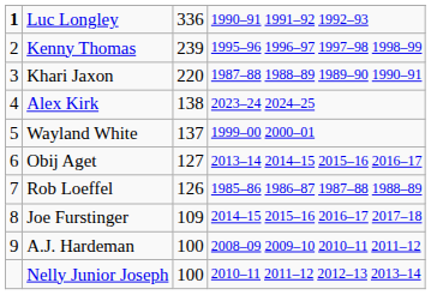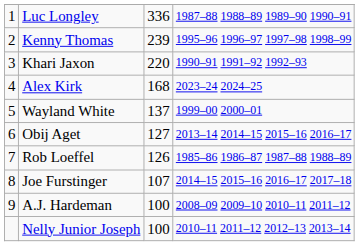 <table class="wikitable">
 <tr>
 </tr>
 <tr>
-<td><strong>1</strong></td>
+<td>1</td>
 <td><a href='#'>Luc Longley</a></td>
 <td>336</td>
-<td style="font-size:80%;"><a href='#'>1990–91</a> <a href='#'>1991–92</a> <a href='#'>1992–93</a></td>
+<td style="font-size:80%;"><a href='#'>1987–88</a> <a href='#'>1988–89</a> <a href='#'>1989–90</a> <a href='#'>1990–91</a></td>
 </tr>
 <tr>
 <td>2</td>
 <td><a href='#'>Kenny Thomas</a></td>
 <td>239</td>
 <td style="font-size:80%;"><a href='#'>1995–96</a> <a href='#'>1996–97</a> <a href='#'>1997–98</a> <a href='#'>1998–99</a></td>
 </tr>
 <tr>
 <td>3</td>
 <td>Khari Jaxon</td>
 <td>220</td>
-<td style="font-size:80%;"><a href='#'>1987–88</a> <a href='#'>1988–89</a> <a href='#'>1989–90</a> <a href='#'>1990–91</a></td>
+<td style="font-size:80%;"><a href='#'>1990–91</a> <a href='#'>1991–92</a> <a href='#'>1992–93</a></td>
 </tr>
 <tr>
 <td>4</td>
 <td><a href='#'>Alex Kirk</a></td>
-<td>138</td>
+<td>168</td>
 <td style="font-size:80%;"><a href='#'>2023–24</a> <a href='#'>2024–25</a></td>
 </tr>
 <tr>
 <td>5</td>
 <td>Wayland White</td>
 <td>137</td>
 <td style="font-size:80%;"><a href='#'>1999–00</a> <a href='#'>2000–01</a></td>
 </tr>
 <tr>
 <td>6</td>
 <td>Obij Aget</td>
 <td>127</td>
 <td style="font-size:80%;"><a href='#'>2013–14</a> <a href='#'>2014–15</a> <a href='#'>2015–16</a> <a href='#'>2016–17</a></td>
 </tr>
 <tr>
 <td>7</td>
 <td>Rob Loeffel</td>
 <td>126</td>
 <td style="font-size:80%;"><a href='#'>1985–86</a> <a href='#'>1986–87</a> <a href='#'>1987–88</a> <a href='#'>1988–89</a></td>
 </tr>
 <tr>
 <td>8</td>
 <td>Joe Furstinger</td>
-<td>109</td>
+<td>107</td>
 <td style="font-size:80%;"><a href='#'>2014–15</a> <a href='#'>2015–16</a> <a href='#'>2016–17</a> <a href='#'>2017–18</a></td>
 </tr>
 <tr>
 <td>9</td>
 <td>A.J. Hardeman</td>
 <td>100</td>
 <td style="font-size:80%;"><a href='#'>2008–09</a> <a href='#'>2009–10</a> <a href='#'>2010–11</a> <a href='#'>2011–12</a></td>
 </tr>
 <tr>
 <td></td>
 <td><a href='#'>Nelly Junior Joseph</a></td>
 <td>100</td>
 <td style="font-size:80%;"><a href='#'>2010–11</a> <a href='#'>2011–12</a> <a href='#'>2012–13</a> <a href='#'>2013–14</a></td>
 </tr>
 </table>
